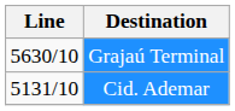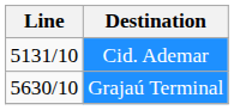 <table class="wikitable">
 <tr>
 <th align="center">Line</th>
 <th align="center">Destination</th>
 </tr>
 <tr>
+<td align="center">5131/10</td>
+<td align="center" bgcolor="dodgerblue" style="color:white">Cid. Ademar</td>
+</tr>
+<tr>
 <td align="center">5630/10</td>
 <td align="center" bgcolor="dodgerblue" style="color:white">Grajaú Terminal</td>
 </tr>
 <tr>
-<td align="center">5131/10</td>
-<td align="center" bgcolor="dodgerblue" style="color:white">Cid. Ademar</td>
-</tr>
-<tr>
 </tr>
 </table>
